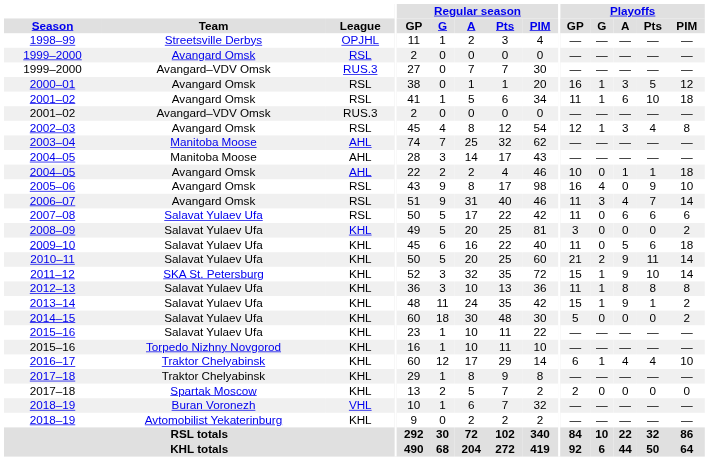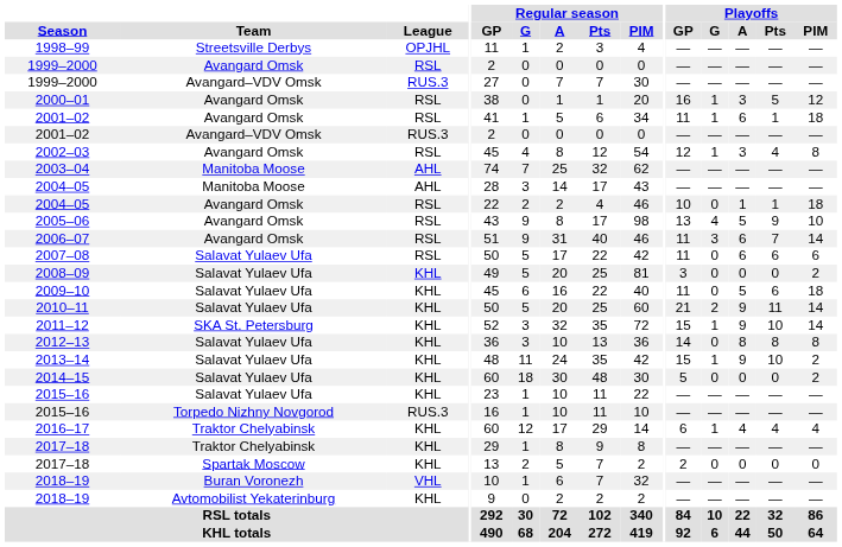 <table border="0" cellpadding="1" cellspacing="0" style="text-align:center; width:60em">
 <tr bgcolor="#e0e0e0">
 <th colspan="3" bgcolor="#ffffff"></th>
 <th rowspan="99" bgcolor="#ffffff"></th>
 <th colspan="5"><a href='#'>Regular season</a></th>
 <th rowspan="99" bgcolor="#ffffff"></th>
 <th colspan="5"><a href='#'>Playoffs</a></th>
 </tr>
 <tr bgcolor="#e0e0e0">
 <th><a href='#'>Season</a></th>
 <th>Team</th>
 <th>League</th>
 <th>GP</th>
 <th><a href='#'>G</a></th>
 <th><a href='#'>A</a></th>
 <th><a href='#'>Pts</a></th>
 <th><a href='#'>PIM</a></th>
 <th>GP</th>
 <th>G</th>
 <th>A</th>
 <th>Pts</th>
 <th>PIM</th>
 </tr>
 <tr>
 <td><a href='#'>1998–99</a></td>
 <td><a href='#'>Streetsville Derbys</a></td>
 <td><a href='#'>OPJHL</a></td>
 <td>11</td>
 <td>1</td>
 <td>2</td>
 <td>3</td>
 <td>4</td>
 <td>—</td>
 <td>—</td>
 <td>—</td>
 <td>—</td>
 <td>—</td>
 </tr>
 <tr bgcolor="#f0f0f0">
 <td><a href='#'>1999–2000</a></td>
 <td><a href='#'>Avangard Omsk</a></td>
 <td><a href='#'>RSL</a></td>
 <td>2</td>
 <td>0</td>
 <td>0</td>
 <td>0</td>
 <td>0</td>
 <td>—</td>
 <td>—</td>
 <td>—</td>
 <td>—</td>
 <td>—</td>
 </tr>
 <tr>
 <td>1999–2000</td>
 <td>Avangard–VDV Omsk</td>
 <td><a href='#'>RUS.3</a></td>
 <td>27</td>
 <td>0</td>
 <td>7</td>
 <td>7</td>
 <td>30</td>
 <td>—</td>
 <td>—</td>
 <td>—</td>
 <td>—</td>
 <td>—</td>
 </tr>
 <tr bgcolor="#f0f0f0">
 <td><a href='#'>2000–01</a></td>
 <td>Avangard Omsk</td>
 <td>RSL</td>
 <td>38</td>
 <td>0</td>
 <td>1</td>
 <td>1</td>
 <td>20</td>
 <td>16</td>
 <td>1</td>
 <td>3</td>
 <td>5</td>
 <td>12</td>
 </tr>
 <tr>
 <td><a href='#'>2001–02</a></td>
 <td>Avangard Omsk</td>
 <td>RSL</td>
 <td>41</td>
 <td>1</td>
 <td>5</td>
 <td>6</td>
 <td>34</td>
 <td>11</td>
 <td>1</td>
 <td>6</td>
-<td>10</td>
+<td>1</td>
 <td>18</td>
 </tr>
 <tr bgcolor="#f0f0f0">
 <td>2001–02</td>
 <td>Avangard–VDV Omsk</td>
 <td>RUS.3</td>
 <td>2</td>
 <td>0</td>
 <td>0</td>
 <td>0</td>
 <td>0</td>
 <td>—</td>
 <td>—</td>
 <td>—</td>
 <td>—</td>
 <td>—</td>
 </tr>
 <tr>
 <td><a href='#'>2002–03</a></td>
 <td>Avangard Omsk</td>
 <td>RSL</td>
 <td>45</td>
 <td>4</td>
 <td>8</td>
 <td>12</td>
 <td>54</td>
 <td>12</td>
 <td>1</td>
 <td>3</td>
 <td>4</td>
 <td>8</td>
 </tr>
 <tr bgcolor="#f0f0f0">
 <td><a href='#'>2003–04</a></td>
 <td><a href='#'>Manitoba Moose</a></td>
 <td><a href='#'>AHL</a></td>
 <td>74</td>
 <td>7</td>
 <td>25</td>
 <td>32</td>
 <td>62</td>
 <td>—</td>
 <td>—</td>
 <td>—</td>
 <td>—</td>
 <td>—</td>
 </tr>
 <tr>
 <td><a href='#'>2004–05</a></td>
 <td>Manitoba Moose</td>
 <td>AHL</td>
 <td>28</td>
 <td>3</td>
 <td>14</td>
 <td>17</td>
 <td>43</td>
 <td>—</td>
 <td>—</td>
 <td>—</td>
 <td>—</td>
 <td>—</td>
 </tr>
 <tr bgcolor="#f0f0f0">
 <td><a href='#'>2004–05</a></td>
 <td>Avangard Omsk</td>
-<td><a href='#'>AHL</a></td>
+<td>RSL</td>
 <td>22</td>
 <td>2</td>
 <td>2</td>
 <td>4</td>
 <td>46</td>
 <td>10</td>
 <td>0</td>
 <td>1</td>
 <td>1</td>
 <td>18</td>
 </tr>
 <tr>
 <td><a href='#'>2005–06</a></td>
 <td>Avangard Omsk</td>
 <td>RSL</td>
 <td>43</td>
 <td>9</td>
 <td>8</td>
 <td>17</td>
 <td>98</td>
-<td>16</td>
+<td>13</td>
 <td>4</td>
-<td>0</td>
+<td>5</td>
 <td>9</td>
 <td>10</td>
 </tr>
 <tr bgcolor="#f0f0f0">
 <td><a href='#'>2006–07</a></td>
 <td>Avangard Omsk</td>
 <td>RSL</td>
 <td>51</td>
 <td>9</td>
 <td>31</td>
 <td>40</td>
 <td>46</td>
 <td>11</td>
 <td>3</td>
-<td>4</td>
+<td>6</td>
 <td>7</td>
 <td>14</td>
 </tr>
 <tr>
 <td><a href='#'>2007–08</a></td>
 <td><a href='#'>Salavat Yulaev Ufa</a></td>
 <td>RSL</td>
 <td>50</td>
 <td>5</td>
 <td>17</td>
 <td>22</td>
 <td>42</td>
 <td>11</td>
 <td>0</td>
 <td>6</td>
 <td>6</td>
 <td>6</td>
 </tr>
 <tr bgcolor="#f0f0f0">
 <td><a href='#'>2008–09</a></td>
 <td>Salavat Yulaev Ufa</td>
 <td><a href='#'>KHL</a></td>
 <td>49</td>
 <td>5</td>
 <td>20</td>
 <td>25</td>
 <td>81</td>
 <td>3</td>
 <td>0</td>
 <td>0</td>
 <td>0</td>
 <td>2</td>
 </tr>
 <tr>
 <td><a href='#'>2009–10</a></td>
 <td>Salavat Yulaev Ufa</td>
 <td>KHL</td>
 <td>45</td>
 <td>6</td>
 <td>16</td>
 <td>22</td>
 <td>40</td>
 <td>11</td>
 <td>0</td>
 <td>5</td>
 <td>6</td>
 <td>18</td>
 </tr>
 <tr bgcolor="#f0f0f0">
 <td><a href='#'>2010–11</a></td>
 <td>Salavat Yulaev Ufa</td>
 <td>KHL</td>
 <td>50</td>
 <td>5</td>
 <td>20</td>
 <td>25</td>
 <td>60</td>
 <td>21</td>
 <td>2</td>
 <td>9</td>
 <td>11</td>
 <td>14</td>
 </tr>
 <tr>
 <td><a href='#'>2011–12</a></td>
 <td><a href='#'>SKA St. Petersburg</a></td>
 <td>KHL</td>
 <td>52</td>
 <td>3</td>
 <td>32</td>
 <td>35</td>
 <td>72</td>
 <td>15</td>
 <td>1</td>
 <td>9</td>
 <td>10</td>
 <td>14</td>
 </tr>
 <tr bgcolor="#f0f0f0">
 <td><a href='#'>2012–13</a></td>
 <td>Salavat Yulaev Ufa</td>
 <td>KHL</td>
 <td>36</td>
 <td>3</td>
 <td>10</td>
 <td>13</td>
 <td>36</td>
-<td>11</td>
-<td>1</td>
+<td>14</td>
+<td>0</td>
 <td>8</td>
 <td>8</td>
 <td>8</td>
 </tr>
 <tr>
 <td><a href='#'>2013–14</a></td>
 <td>Salavat Yulaev Ufa</td>
 <td>KHL</td>
 <td>48</td>
 <td>11</td>
 <td>24</td>
 <td>35</td>
 <td>42</td>
 <td>15</td>
 <td>1</td>
 <td>9</td>
-<td>1</td>
+<td>10</td>
 <td>2</td>
 </tr>
 <tr bgcolor="#f0f0f0">
 <td><a href='#'>2014–15</a></td>
 <td>Salavat Yulaev Ufa</td>
 <td>KHL</td>
 <td>60</td>
 <td>18</td>
 <td>30</td>
 <td>48</td>
 <td>30</td>
 <td>5</td>
 <td>0</td>
 <td>0</td>
 <td>0</td>
 <td>2</td>
 </tr>
 <tr>
 <td><a href='#'>2015–16</a></td>
 <td>Salavat Yulaev Ufa</td>
 <td>KHL</td>
 <td>23</td>
 <td>1</td>
 <td>10</td>
 <td>11</td>
 <td>22</td>
 <td>—</td>
 <td>—</td>
 <td>—</td>
 <td>—</td>
 <td>—</td>
 </tr>
 <tr bgcolor="#f0f0f0">
 <td>2015–16</td>
 <td><a href='#'>Torpedo Nizhny Novgorod</a></td>
-<td>KHL</td>
+<td>RUS.3</td>
 <td>16</td>
 <td>1</td>
 <td>10</td>
 <td>11</td>
 <td>10</td>
 <td>—</td>
 <td>—</td>
 <td>—</td>
 <td>—</td>
 <td>—</td>
 </tr>
 <tr>
 <td><a href='#'>2016–17</a></td>
 <td><a href='#'>Traktor Chelyabinsk</a></td>
 <td>KHL</td>
 <td>60</td>
 <td>12</td>
 <td>17</td>
 <td>29</td>
 <td>14</td>
 <td>6</td>
 <td>1</td>
 <td>4</td>
 <td>4</td>
-<td>10</td>
+<td>4</td>
 </tr>
 <tr bgcolor="#f0f0f0">
 <td><a href='#'>2017–18</a></td>
 <td>Traktor Chelyabinsk</td>
 <td>KHL</td>
 <td>29</td>
 <td>1</td>
 <td>8</td>
 <td>9</td>
 <td>8</td>
 <td>—</td>
 <td>—</td>
 <td>—</td>
 <td>—</td>
 <td>—</td>
 </tr>
 <tr>
 <td>2017–18</td>
 <td><a href='#'>Spartak Moscow</a></td>
 <td>KHL</td>
 <td>13</td>
 <td>2</td>
 <td>5</td>
 <td>7</td>
 <td>2</td>
 <td>2</td>
 <td>0</td>
 <td>0</td>
 <td>0</td>
 <td>0</td>
 </tr>
 <tr bgcolor="#f0f0f0">
 <td><a href='#'>2018–19</a></td>
 <td><a href='#'>Buran Voronezh</a></td>
 <td><a href='#'>VHL</a></td>
 <td>10</td>
 <td>1</td>
 <td>6</td>
 <td>7</td>
 <td>32</td>
 <td>—</td>
 <td>—</td>
 <td>—</td>
 <td>—</td>
 <td>—</td>
 </tr>
 <tr>
 <td><a href='#'>2018–19</a></td>
 <td><a href='#'>Avtomobilist Yekaterinburg</a></td>
 <td>KHL</td>
 <td>9</td>
 <td>0</td>
 <td>2</td>
 <td>2</td>
 <td>2</td>
 <td>—</td>
 <td>—</td>
 <td>—</td>
 <td>—</td>
 <td>—</td>
 </tr>
 <tr bgcolor="#e0e0e0">
 <th colspan="3">RSL totals</th>
 <th>292</th>
 <th>30</th>
 <th>72</th>
 <th>102</th>
 <th>340</th>
 <th>84</th>
 <th>10</th>
 <th>22</th>
 <th>32</th>
 <th>86</th>
 </tr>
 <tr bgcolor="#e0e0e0">
 <th colspan="3">KHL totals</th>
 <th>490</th>
 <th>68</th>
 <th>204</th>
 <th>272</th>
 <th>419</th>
 <th>92</th>
 <th>6</th>
 <th>44</th>
 <th>50</th>
 <th>64</th>
 </tr>
 </table>
